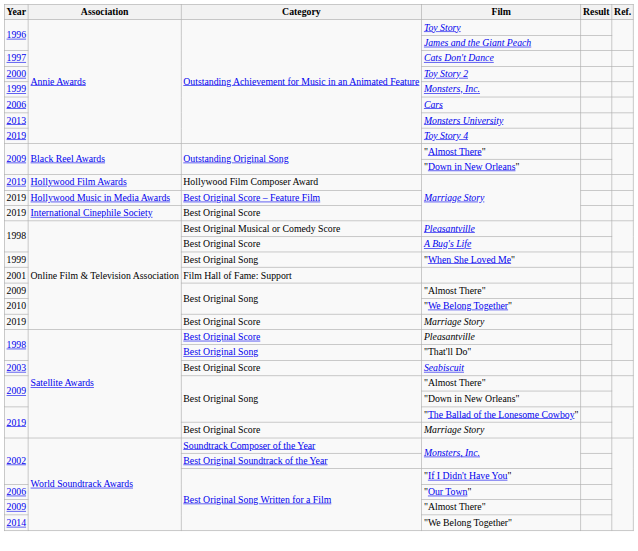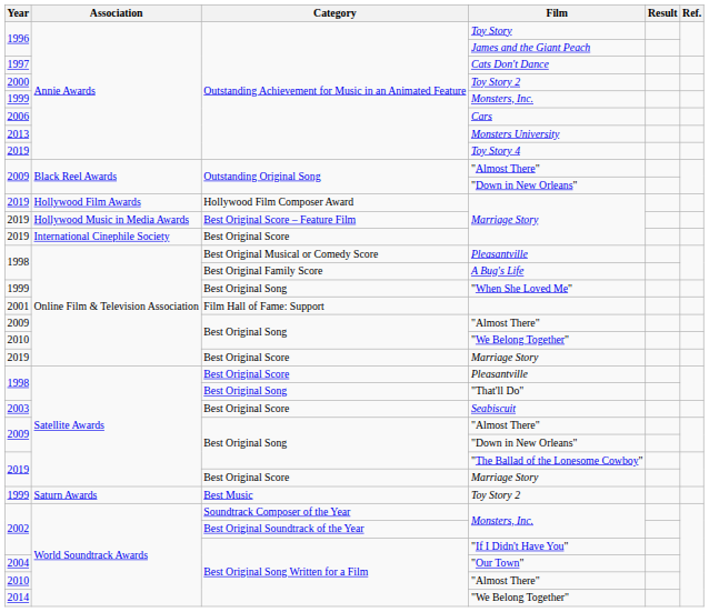 <table class="wikitable plainrowheaders unsortable">
 <tr>
 <th>Year</th>
 <th>Association</th>
 <th>Category</th>
 <th>Film</th>
 <th>Result</th>
 <th>Ref.</th>
 </tr>
 <tr>
 <td rowspan="2"><a href='#'>1996</a></td>
 <td rowspan="8"><a href='#'>Annie Awards</a></td>
 <td rowspan="8"><a href='#'>Outstanding Achievement for Music in an Animated Feature</a></td>
 <td><em><a href='#'>Toy Story</a></em></td>
 <td></td>
 <td align="center" rowspan="2"></td>
 </tr>
 <tr>
 <td><em><a href='#'>James and the Giant Peach</a></em></td>
 <td></td>
 </tr>
 <tr>
 <td><a href='#'>1997</a></td>
 <td><em><a href='#'>Cats Don't Dance</a></em></td>
 <td></td>
 <td align="center"></td>
 </tr>
 <tr>
 <td><a href='#'>2000</a></td>
 <td><em><a href='#'>Toy Story 2</a></em></td>
 <td></td>
 <td align="center"></td>
 </tr>
 <tr>
 <td><a href='#'>1999</a></td>
 <td><em><a href='#'>Monsters, Inc.</a></em></td>
 <td></td>
 <td align="center"></td>
 </tr>
 <tr>
 <td><a href='#'>2006</a></td>
 <td><em><a href='#'>Cars</a></em></td>
 <td></td>
 <td align="center"></td>
 </tr>
 <tr>
 <td><a href='#'>2013</a></td>
 <td><em><a href='#'>Monsters University</a></em></td>
 <td></td>
 <td align="center"></td>
 </tr>
 <tr>
 <td><a href='#'>2019</a></td>
 <td><em><a href='#'>Toy Story 4</a></em></td>
 <td></td>
 <td align="center"></td>
 </tr>
 <tr>
 <td rowspan="2"><a href='#'>2009</a></td>
 <td rowspan="2"><a href='#'>Black Reel Awards</a></td>
 <td rowspan="2"><a href='#'>Outstanding Original Song</a></td>
 <td>"<a href='#'>Almost There</a>" </td>
 <td></td>
 <td align="center" rowspan="2"></td>
 </tr>
 <tr>
 <td>"<a href='#'>Down in New Orleans</a>" </td>
 <td></td>
 </tr>
 <tr>
 <td><a href='#'>2019</a></td>
 <td><a href='#'>Hollywood Film Awards</a></td>
 <td>Hollywood Film Composer Award</td>
 <td rowspan="3"><em><a href='#'>Marriage Story</a></em></td>
 <td></td>
 <td align="center"></td>
 </tr>
 <tr>
 <td>2019</td>
 <td><a href='#'>Hollywood Music in Media Awards</a></td>
 <td><a href='#'>Best Original Score – Feature Film</a></td>
 <td></td>
 <td align="center"></td>
 </tr>
 <tr>
 <td>2019</td>
 <td><a href='#'>International Cinephile Society</a></td>
 <td>Best Original Score</td>
 <td></td>
 <td align="center"></td>
 </tr>
 <tr>
 <td rowspan="2">1998</td>
 <td rowspan="7">Online Film & Television Association</td>
 <td>Best Original Musical or Comedy Score</td>
 <td><em><a href='#'>Pleasantville</a></em></td>
 <td></td>
 <td align="center" rowspan="2"></td>
 </tr>
 <tr>
-<td>Best Original Score</td>
+<td>Best Original Family Score</td>
 <td><em><a href='#'>A Bug's Life</a></em></td>
 <td></td>
 </tr>
 <tr>
 <td>1999</td>
 <td>Best Original Song</td>
 <td>"<a href='#'>When She Loved Me</a>" </td>
 <td></td>
 <td align="center"></td>
 </tr>
 <tr>
 <td>2001</td>
 <td>Film Hall of Fame: Support</td>
 <td></td>
 <td></td>
 <td align="center"></td>
 </tr>
 <tr>
 <td>2009</td>
 <td rowspan="2">Best Original Song</td>
 <td>"Almost There" </td>
 <td></td>
 <td align="center"></td>
 </tr>
 <tr>
 <td>2010</td>
 <td>"<a href='#'>We Belong Together</a>" </td>
 <td></td>
 <td align="center"></td>
 </tr>
 <tr>
 <td>2019</td>
 <td>Best Original Score</td>
 <td><em>Marriage Story</em></td>
 <td></td>
 <td align="center"></td>
 </tr>
 <tr>
 <td rowspan="2"><a href='#'>1998</a></td>
 <td rowspan="7"><a href='#'>Satellite Awards</a></td>
 <td><a href='#'>Best Original Score</a></td>
 <td><em>Pleasantville</em></td>
 <td></td>
 <td align="center" rowspan="2"></td>
 </tr>
 <tr>
 <td><a href='#'>Best Original Song</a></td>
 <td>"That'll Do" </td>
 <td></td>
 </tr>
 <tr>
 <td><a href='#'>2003</a></td>
 <td>Best Original Score</td>
 <td><em><a href='#'>Seabiscuit</a></em></td>
 <td></td>
 <td align="center"></td>
 </tr>
 <tr>
 <td rowspan="2"><a href='#'>2009</a></td>
 <td rowspan="3">Best Original Song</td>
 <td>"Almost There" </td>
 <td></td>
 <td align="center" rowspan="2"></td>
 </tr>
 <tr>
 <td>"Down in New Orleans" </td>
 <td></td>
 </tr>
 <tr>
 <td rowspan="2"><a href='#'>2019</a></td>
 <td>"<a href='#'>The Ballad of the Lonesome Cowboy</a>" </td>
 <td></td>
 <td align="center" rowspan="2"></td>
 </tr>
 <tr>
 <td>Best Original Score</td>
 <td><em>Marriage Story</em></td>
 <td></td>
 </tr>
 <tr>
+<td><a href='#'>1999</a></td>
+<td><a href='#'>Saturn Awards</a></td>
+<td><a href='#'>Best Music</a></td>
+<td><em>Toy Story 2</em></td>
+<td></td>
+<td align="center"></td>
+</tr>
+<tr>
 <td rowspan="3"><a href='#'>2002</a></td>
 <td rowspan="6"><a href='#'>World Soundtrack Awards</a></td>
 <td><a href='#'>Soundtrack Composer of the Year</a></td>
 <td rowspan="2"><em><a href='#'>Monsters, Inc.</a></em></td>
 <td></td>
 <td align="center" rowspan="6"></td>
 </tr>
 <tr>
 <td><a href='#'>Best Original Soundtrack of the Year</a></td>
 <td></td>
 </tr>
 <tr>
 <td rowspan="4"><a href='#'>Best Original Song Written for a Film</a></td>
 <td>"<a href='#'>If I Didn't Have You</a>" </td>
 <td></td>
 </tr>
 <tr>
-<td><a href='#'>2006</a></td>
+<td><a href='#'>2004</a></td>
 <td>"<a href='#'>Our Town</a>" </td>
 <td></td>
 </tr>
 <tr>
-<td><a href='#'>2009</a></td>
+<td><a href='#'>2010</a></td>
 <td>"Almost There" </td>
 <td></td>
 </tr>
 <tr>
 <td><a href='#'>2014</a></td>
 <td>"We Belong Together" </td>
 <td></td>
 </tr>
 </table>
